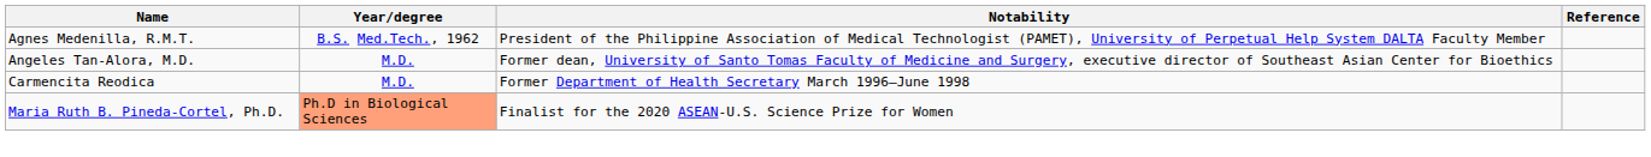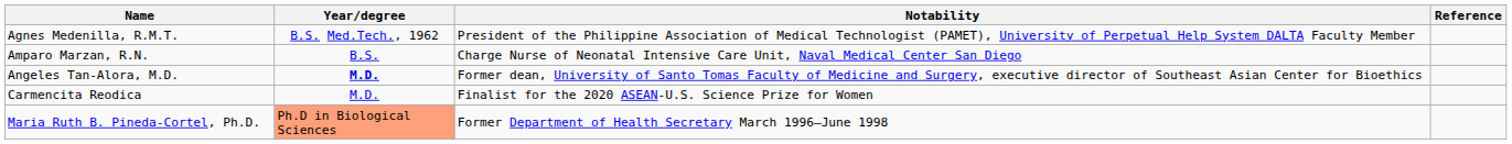 <table class="wikitable sortable" style="width:100%;">
 <tr>
 <th style="width:*;">Name</th>
 <th style="width:12%;">Year/degree</th>
 <th style="width:65%;" class="unsortable">Notability</th>
 <th style="width:*;" class="unsortable">Reference</th>
 </tr>
 <tr>
 <td>Agnes Medenilla, R.M.T.</td>
 <td align=center><a href='#'>B.S.</a> <a href='#'>Med.Tech.</a>, 1962</td>
 <td>President of the Philippine Association of Medical Technologist (PAMET), <a href='#'>University of Perpetual Help System DALTA</a> Faculty Member</td>
 <td align=center></td>
 </tr>
 <tr>
+<td>Amparo Marzan, R.N.</td>
+<td align=center><a href='#'>B.S.</a></td>
+<td>Charge Nurse of Neonatal Intensive Care Unit, <a href='#'>Naval Medical Center San Diego</a></td>
+<td align=center></td>
+</tr>
+<tr>
 <td>Angeles Tan-Alora, M.D.</td>
-<td align=center><a href='#'>M.D.</a></td>
+<td align=center><strong><a href='#'>M.D.</a></strong></td>
 <td>Former dean, <a href='#'>University of Santo Tomas Faculty of Medicine and Surgery</a>, executive director of Southeast Asian Center for Bioethics</td>
 <td align=center></td>
 </tr>
 <tr>
 <td>Carmencita Reodica</td>
 <td align=center><a href='#'>M.D.</a></td>
-<td>Former <a href='#'>Department of Health Secretary</a> March 1996–June 1998</td>
+<td>Finalist for the 2020 <a href='#'>ASEAN</a>-U.S. Science Prize for Women</td>
 <td align=center></td>
 </tr>
 <tr>
 <td><a href='#'>Maria Ruth B. Pineda-Cortel</a>, Ph.D.</td>
 <td style="background: lightsalmon;">Ph.D in Biological Sciences</td>
-<td>Finalist for the 2020 <a href='#'>ASEAN</a>-U.S. Science Prize for Women</td>
+<td>Former <a href='#'>Department of Health Secretary</a> March 1996–June 1998</td>
 <td></td>
 </tr>
 </table>
